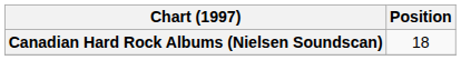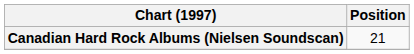 <table class="wikitable sortable plainrowheaders">
 <tr>
 <th scope="col">Chart (1997)</th>
 <th scope="col">Position</th>
 </tr>
 <tr>
 <th scope="row">Canadian Hard Rock Albums (Nielsen Soundscan)</th>
-<td align="center">18</td>
+<td align="center">21</td>
 </tr>
 <tr>
 </tr>
 </table>
